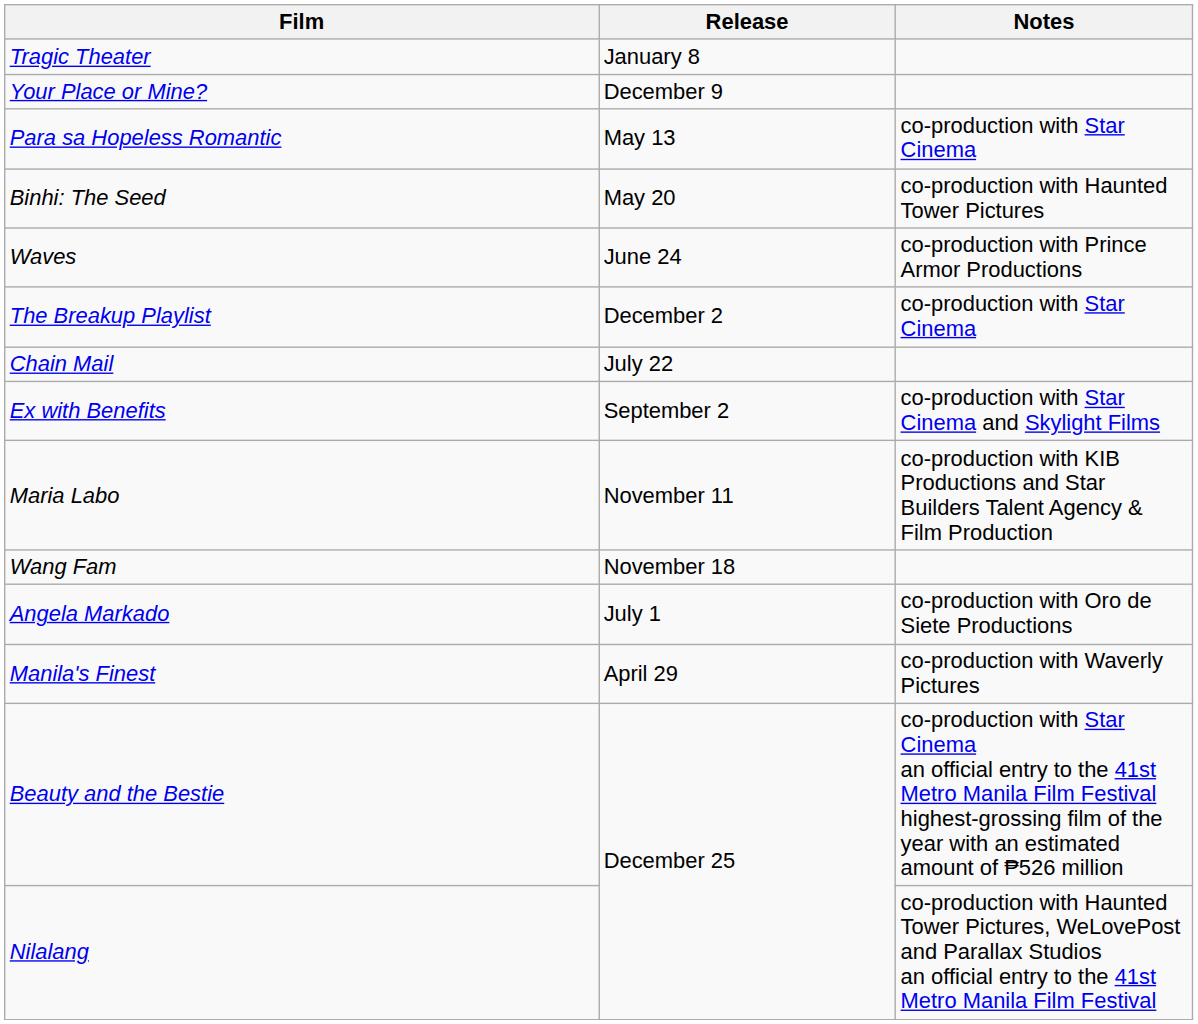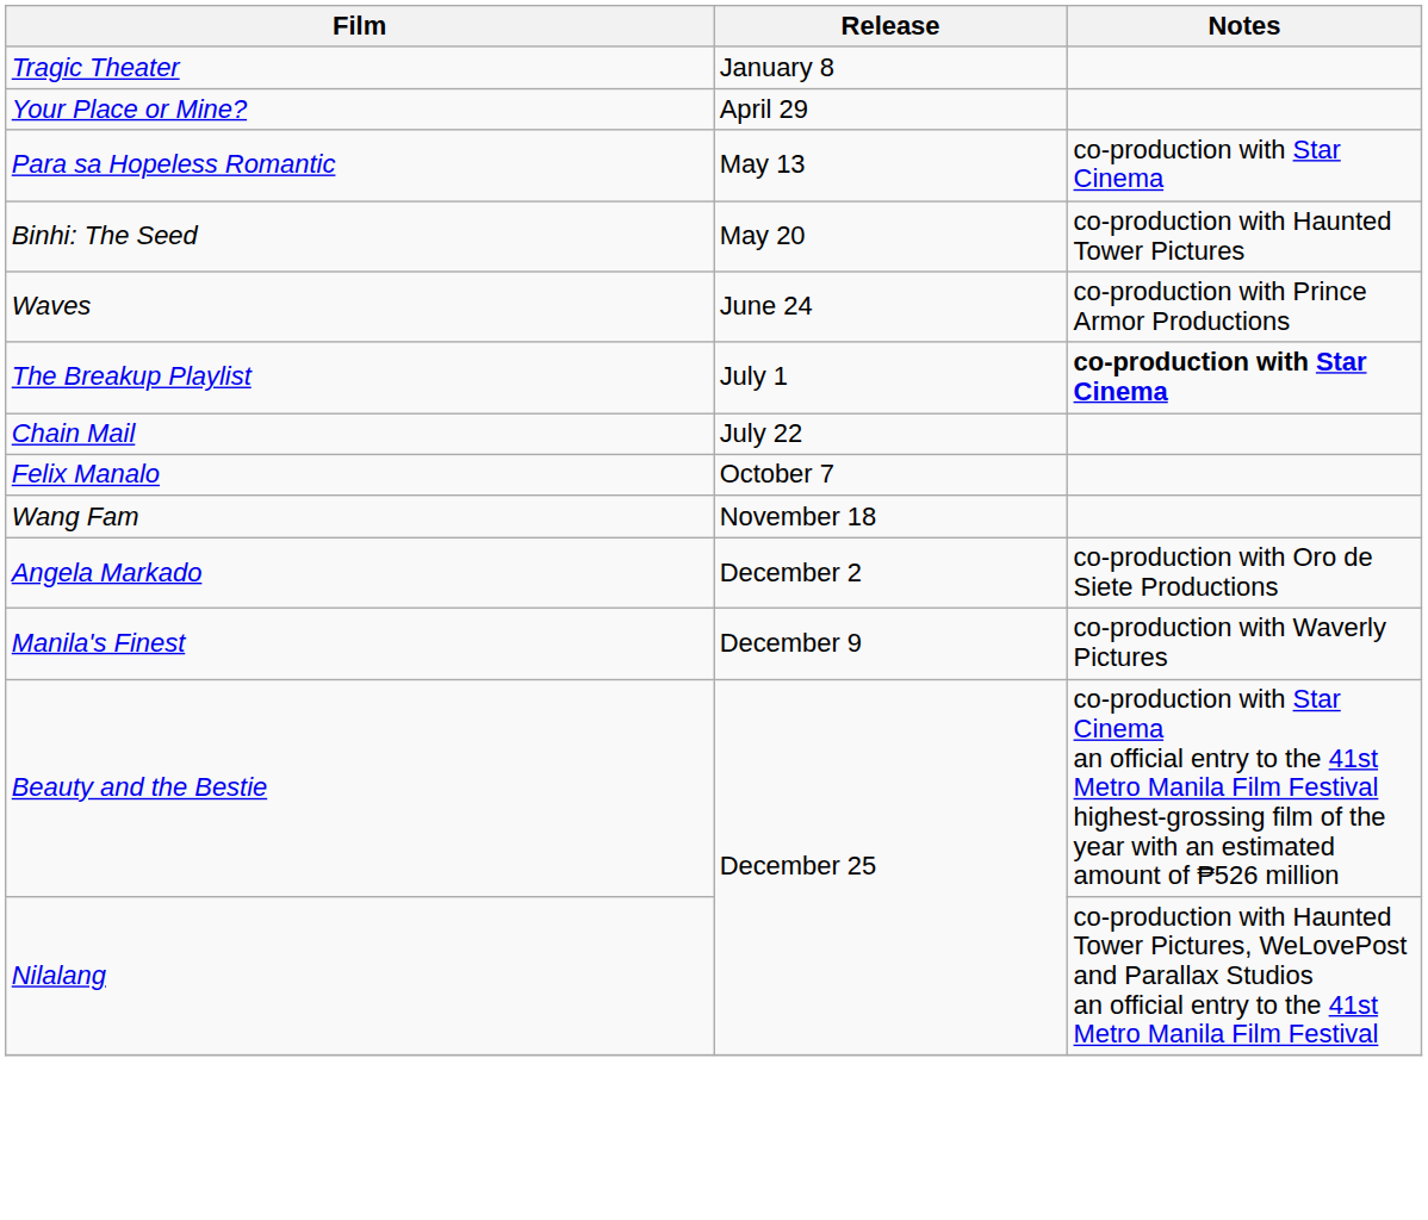 <table class="wikitable sortable">
 <tr>
 <th style="width:30%;">Film </th>
 <th style="width:15%;">Release</th>
 <th style="width:15%;">Notes</th>
 </tr>
 <tr>
 <td><em><a href='#'>Tragic Theater</a></em></td>
 <td>January 8</td>
 <td></td>
 </tr>
 <tr>
 <td><em><a href='#'>Your Place or Mine?</a></em></td>
-<td>December 9</td>
+<td>April 29</td>
 <td></td>
 </tr>
 <tr>
 <td><em><a href='#'>Para sa Hopeless Romantic</a></em></td>
 <td>May 13</td>
 <td>co-production with <a href='#'>Star Cinema</a></td>
 </tr>
 <tr>
 <td><em>Binhi: The Seed</em></td>
 <td>May 20</td>
 <td>co-production with Haunted Tower Pictures</td>
 </tr>
 <tr>
 <td><em>Waves</em></td>
 <td>June 24</td>
 <td>co-production with Prince Armor Productions</td>
 </tr>
 <tr>
 <td><em><a href='#'>The Breakup Playlist</a></em></td>
-<td>December 2</td>
-<td>co-production with <a href='#'>Star Cinema</a></td>
+<td>July 1</td>
+<td><strong>co-production with <a href='#'>Star Cinema</a></strong></td>
 </tr>
 <tr>
 <td><em><a href='#'>Chain Mail</a></em></td>
 <td>July 22</td>
 <td></td>
 </tr>
 <tr>
-<td><em><a href='#'>Ex with Benefits</a></em></td>
-<td>September 2</td>
-<td>co-production with <a href='#'>Star Cinema</a> and <a href='#'>Skylight Films</a></td>
-</tr>
-<tr>
-<td><em>Maria Labo</em></td>
-<td>November 11</td>
-<td>co-production with KIB Productions and Star Builders Talent Agency & Film Production</td>
+<td><em><a href='#'>Felix Manalo</a></em></td>
+<td>October 7</td>
+<td></td>
 </tr>
 <tr>
 <td><em>Wang Fam</em></td>
 <td>November 18</td>
 <td></td>
 </tr>
 <tr>
 <td><em><a href='#'>Angela Markado</a></em></td>
-<td>July 1</td>
+<td>December 2</td>
 <td>co-production with Oro de Siete Productions</td>
 </tr>
 <tr>
 <td><em><a href='#'>Manila's Finest</a></em></td>
-<td>April 29</td>
+<td>December 9</td>
 <td>co-production with Waverly Pictures</td>
 </tr>
 <tr>
 <td><em><a href='#'>Beauty and the Bestie</a></em></td>
 <td rowspan="2">December 25</td>
 <td>co-production with <a href='#'>Star Cinema</a> <br> an official entry to the <a href='#'>41st Metro Manila Film Festival</a> <br> highest-grossing film of the year with an estimated amount of ₱526 million</td>
 </tr>
 <tr>
 <td><em><a href='#'>Nilalang</a></em></td>
 <td>co-production with Haunted Tower Pictures, WeLovePost and Parallax Studios <br> an official entry to the <a href='#'>41st Metro Manila Film Festival</a></td>
 </tr>
 <tr>
 </tr>
 </table>
